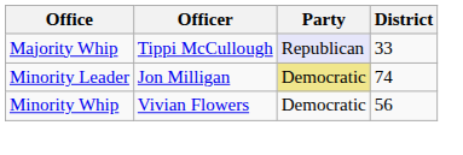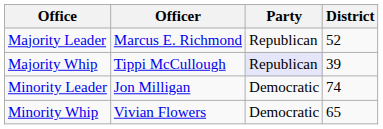 <table class="wikitable">
 <tr>
 <th>Office</th>
 <th>Officer</th>
 <th>Party</th>
 <th>District</th>
 </tr>
 <tr>
+<td><a href='#'>Majority Leader</a></td>
+<td><a href='#'>Marcus E. Richmond</a></td>
+<td>Republican</td>
+<td>52</td>
+</tr>
+<tr>
 <td><a href='#'>Majority Whip</a></td>
 <td><a href='#'>Tippi McCullough</a></td>
 <td style="background: lavender;">Republican</td>
-<td>33</td>
+<td>39</td>
 </tr>
 <tr>
 <td><a href='#'>Minority Leader</a></td>
 <td><a href='#'>Jon Milligan</a></td>
-<td style="background: khaki;">Democratic</td>
+<td>Democratic</td>
 <td>74</td>
 </tr>
 <tr>
 <td><a href='#'>Minority Whip</a></td>
 <td><a href='#'>Vivian Flowers</a></td>
 <td>Democratic</td>
-<td>56</td>
+<td>65</td>
 </tr>
 </table>
